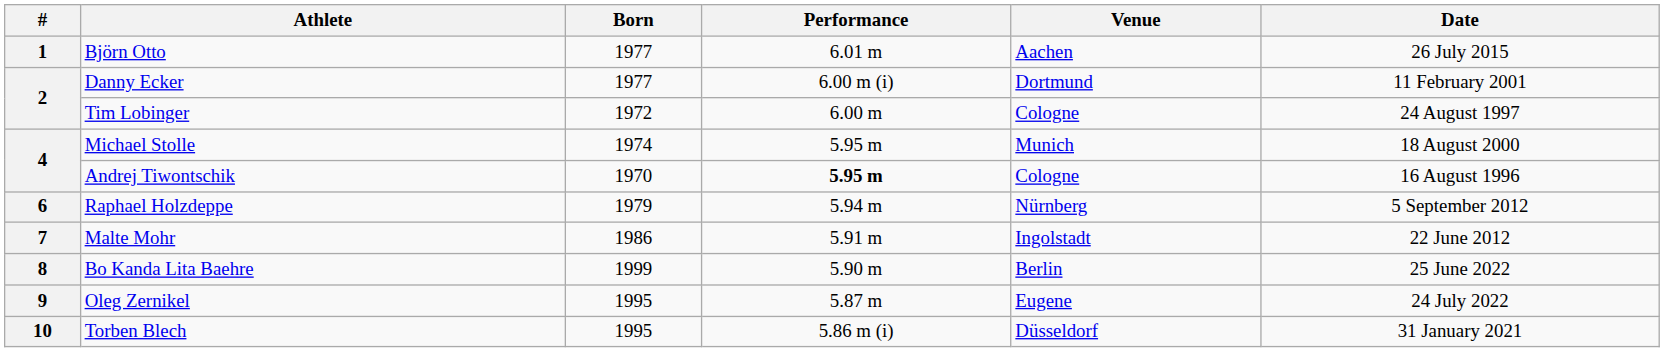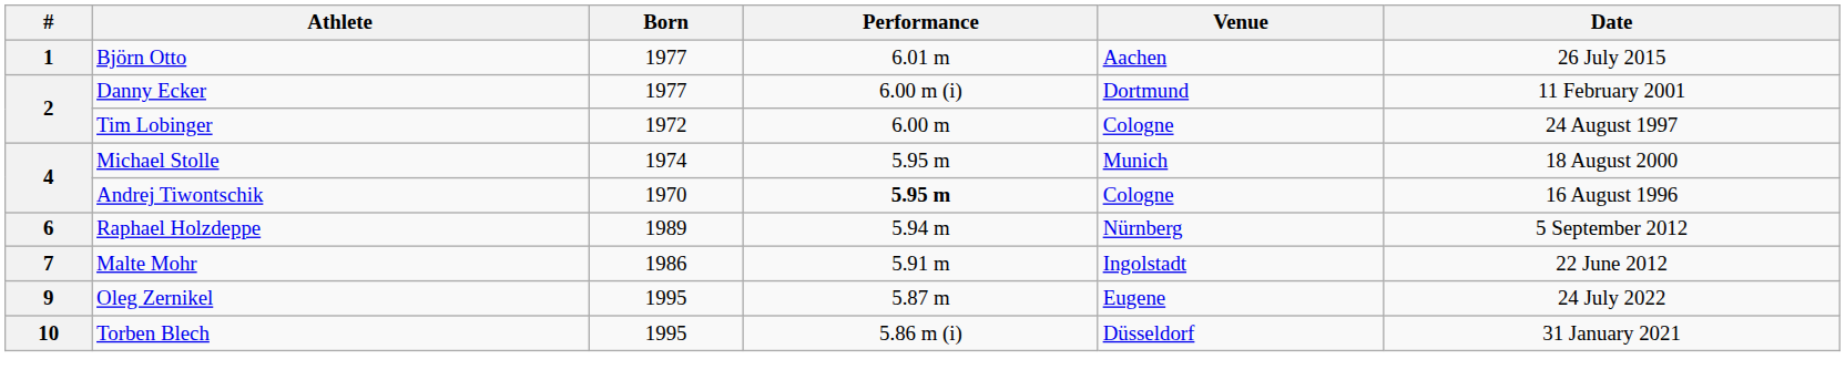 <table class="wikitable" width=100% style="font-size:90%; text-align:center;">
 <tr>
 <th>#</th>
 <th>Athlete</th>
 <th>Born</th>
 <th>Performance</th>
 <th>Venue</th>
 <th>Date</th>
 </tr>
 <tr>
 <th>1</th>
 <td align=left><a href='#'>Björn Otto</a></td>
 <td>1977</td>
 <td>6.01 m</td>
 <td align=left> <a href='#'>Aachen</a></td>
 <td>26 July 2015</td>
 </tr>
 <tr>
 <th rowspan=2>2</th>
 <td align=left><a href='#'>Danny Ecker</a></td>
 <td>1977</td>
 <td>6.00 m (i)</td>
 <td align=left> <a href='#'>Dortmund</a></td>
 <td>11 February 2001</td>
 </tr>
 <tr>
 <td align=left><a href='#'>Tim Lobinger</a></td>
 <td>1972</td>
 <td>6.00 m</td>
 <td align=left> <a href='#'>Cologne</a></td>
 <td>24 August 1997</td>
 </tr>
 <tr>
 <th rowspan=2>4</th>
 <td align=left><a href='#'>Michael Stolle</a></td>
 <td>1974</td>
 <td>5.95 m</td>
 <td align=left> <a href='#'>Munich</a></td>
 <td>18 August 2000</td>
 </tr>
 <tr>
 <td align=left><a href='#'>Andrej Tiwontschik</a></td>
 <td>1970</td>
 <td><strong>5.95 m</strong></td>
 <td align=left> <a href='#'>Cologne</a></td>
 <td>16 August 1996</td>
 </tr>
 <tr>
 <th>6</th>
 <td align=left><a href='#'>Raphael Holzdeppe</a></td>
-<td>1979</td>
+<td>1989</td>
 <td>5.94 m</td>
 <td align=left> <a href='#'>Nürnberg</a></td>
 <td>5 September 2012</td>
 </tr>
 <tr>
 <th>7</th>
 <td align=left><a href='#'>Malte Mohr</a></td>
 <td>1986</td>
 <td>5.91 m</td>
 <td align=left> <a href='#'>Ingolstadt</a></td>
 <td>22 June 2012</td>
-</tr>
-<tr>
-<th>8</th>
-<td align=left><a href='#'>Bo Kanda Lita Baehre</a></td>
-<td>1999</td>
-<td>5.90 m</td>
-<td align=left> <a href='#'>Berlin</a></td>
-<td>25 June 2022</td>
 </tr>
 <tr>
 <th>9</th>
 <td align=left><a href='#'>Oleg Zernikel</a></td>
 <td>1995</td>
 <td>5.87 m</td>
 <td align=left> <a href='#'> Eugene</a></td>
 <td>24 July 2022</td>
 </tr>
 <tr>
 <th>10</th>
 <td align=left><a href='#'>Torben Blech</a></td>
 <td>1995</td>
 <td>5.86 m (i)</td>
 <td align=left> <a href='#'>Düsseldorf</a></td>
 <td>31 January 2021</td>
 </tr>
 </table>
